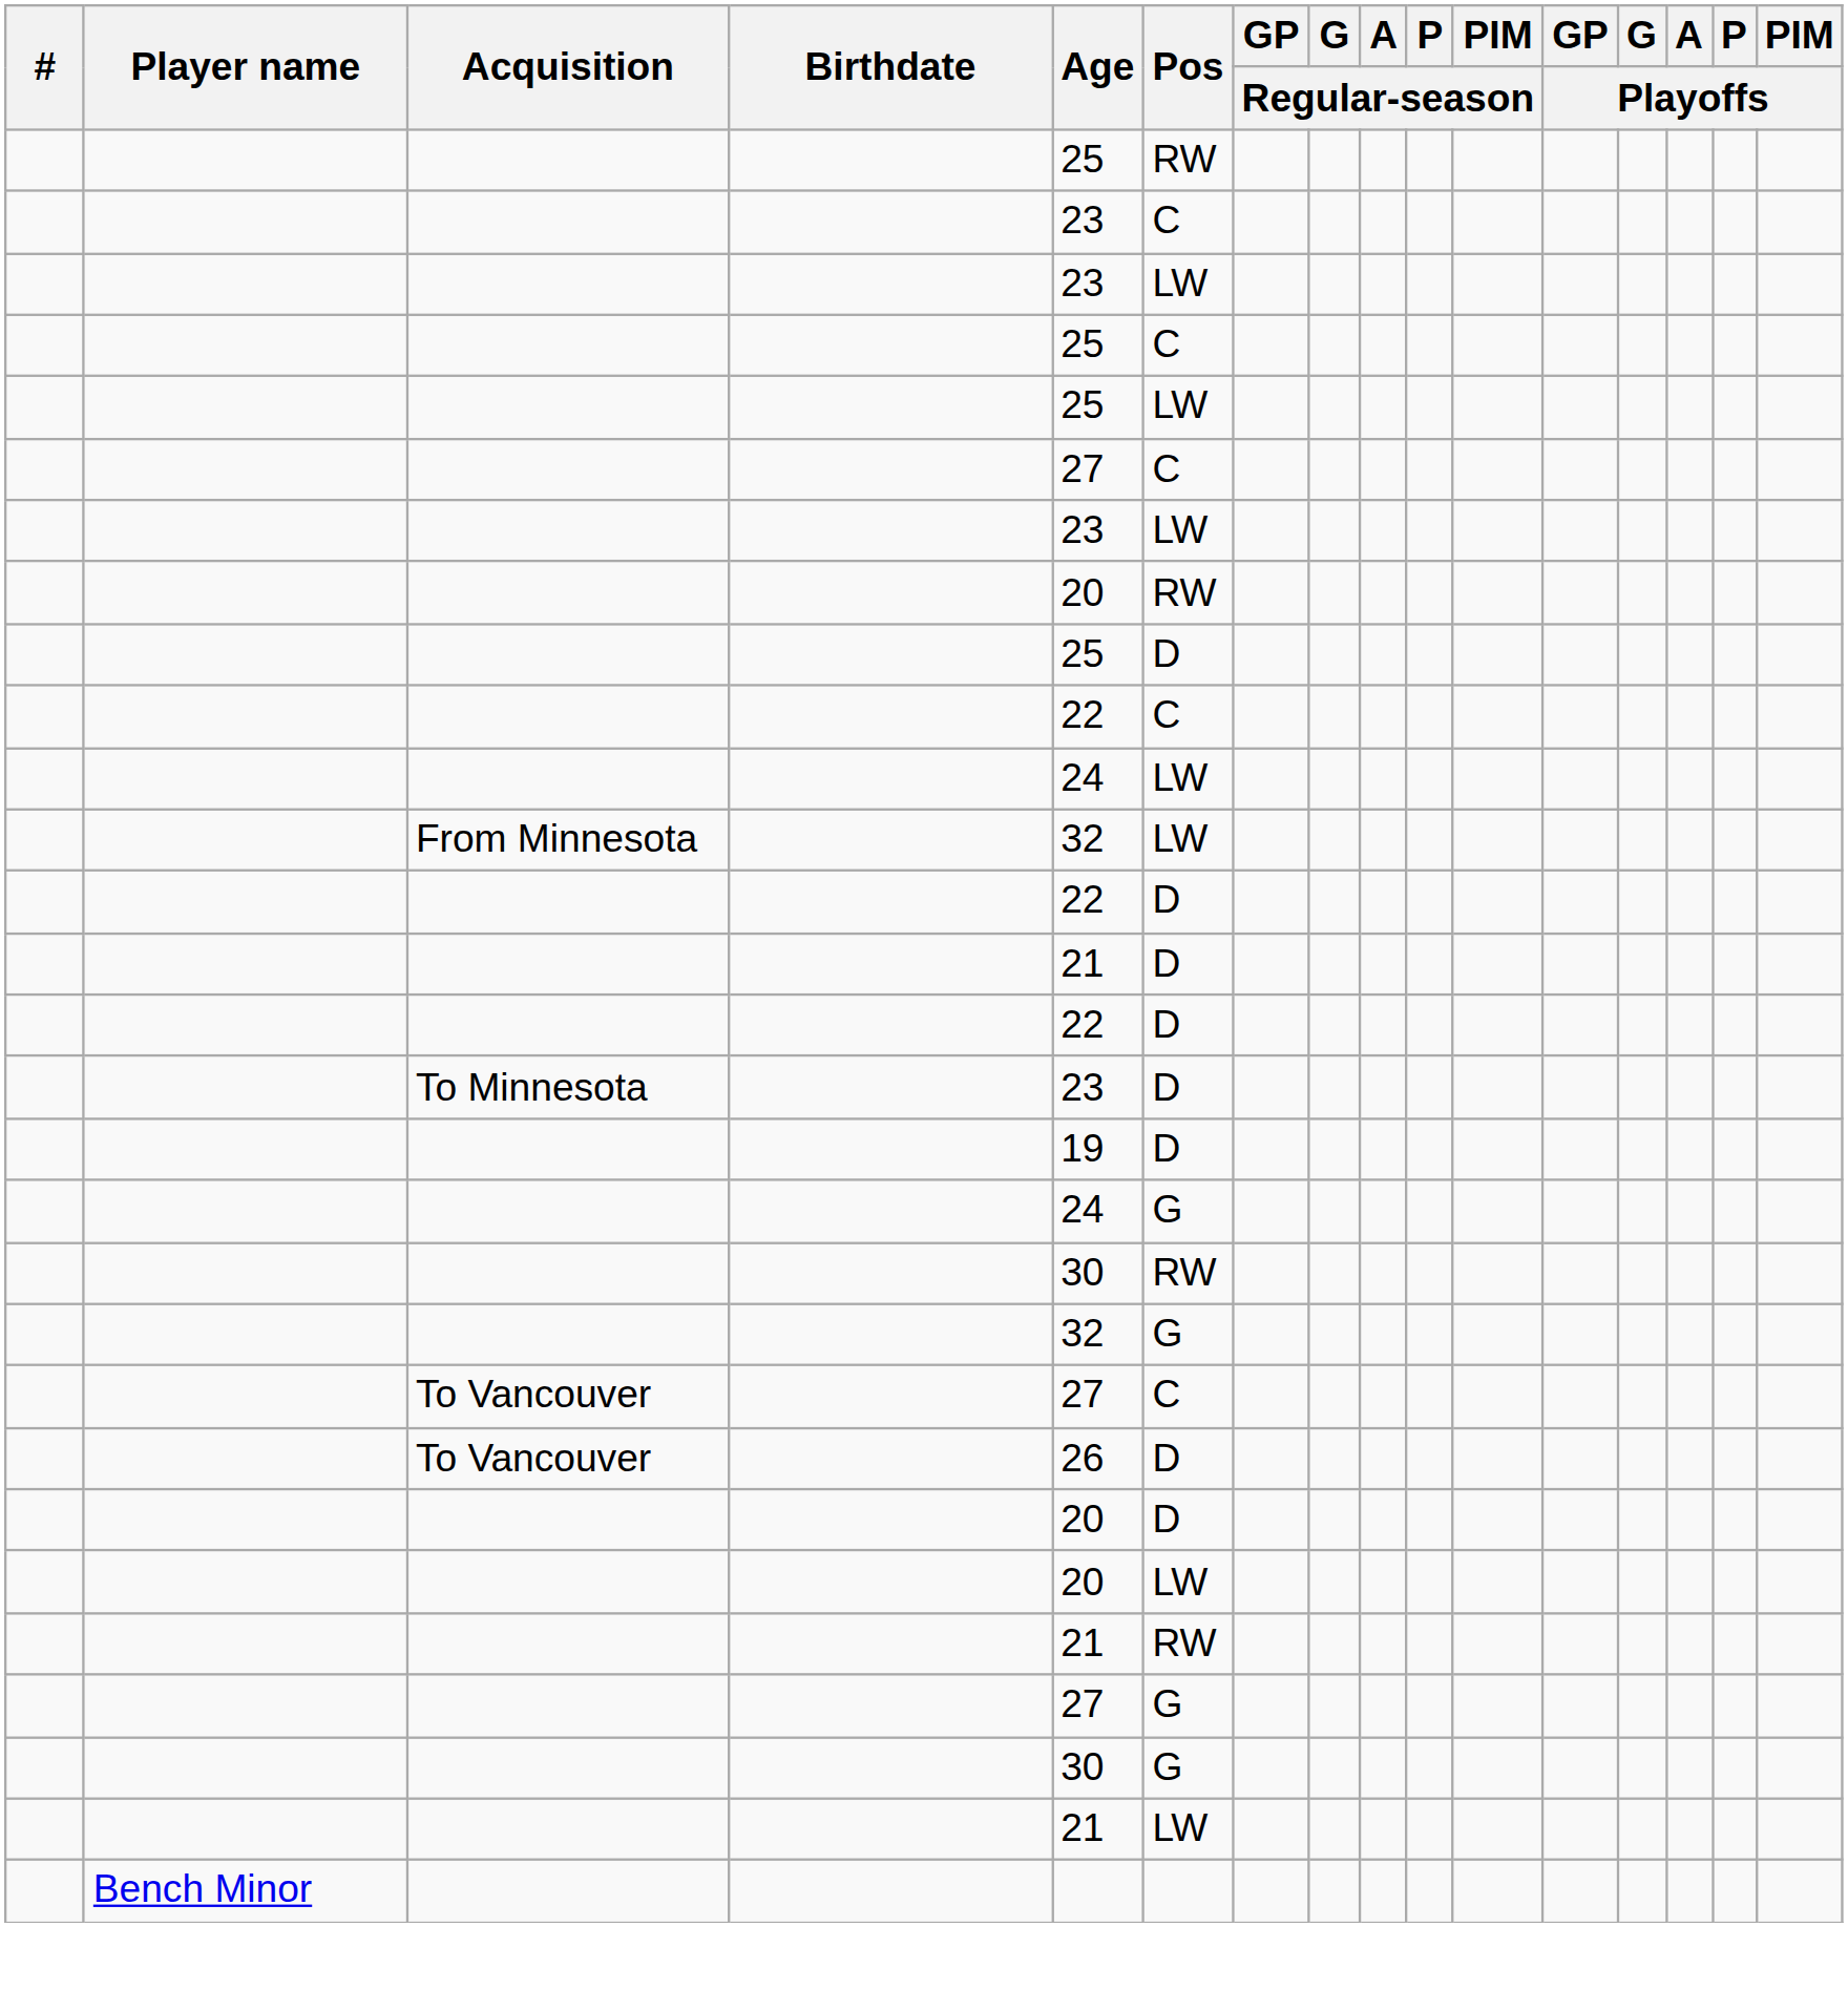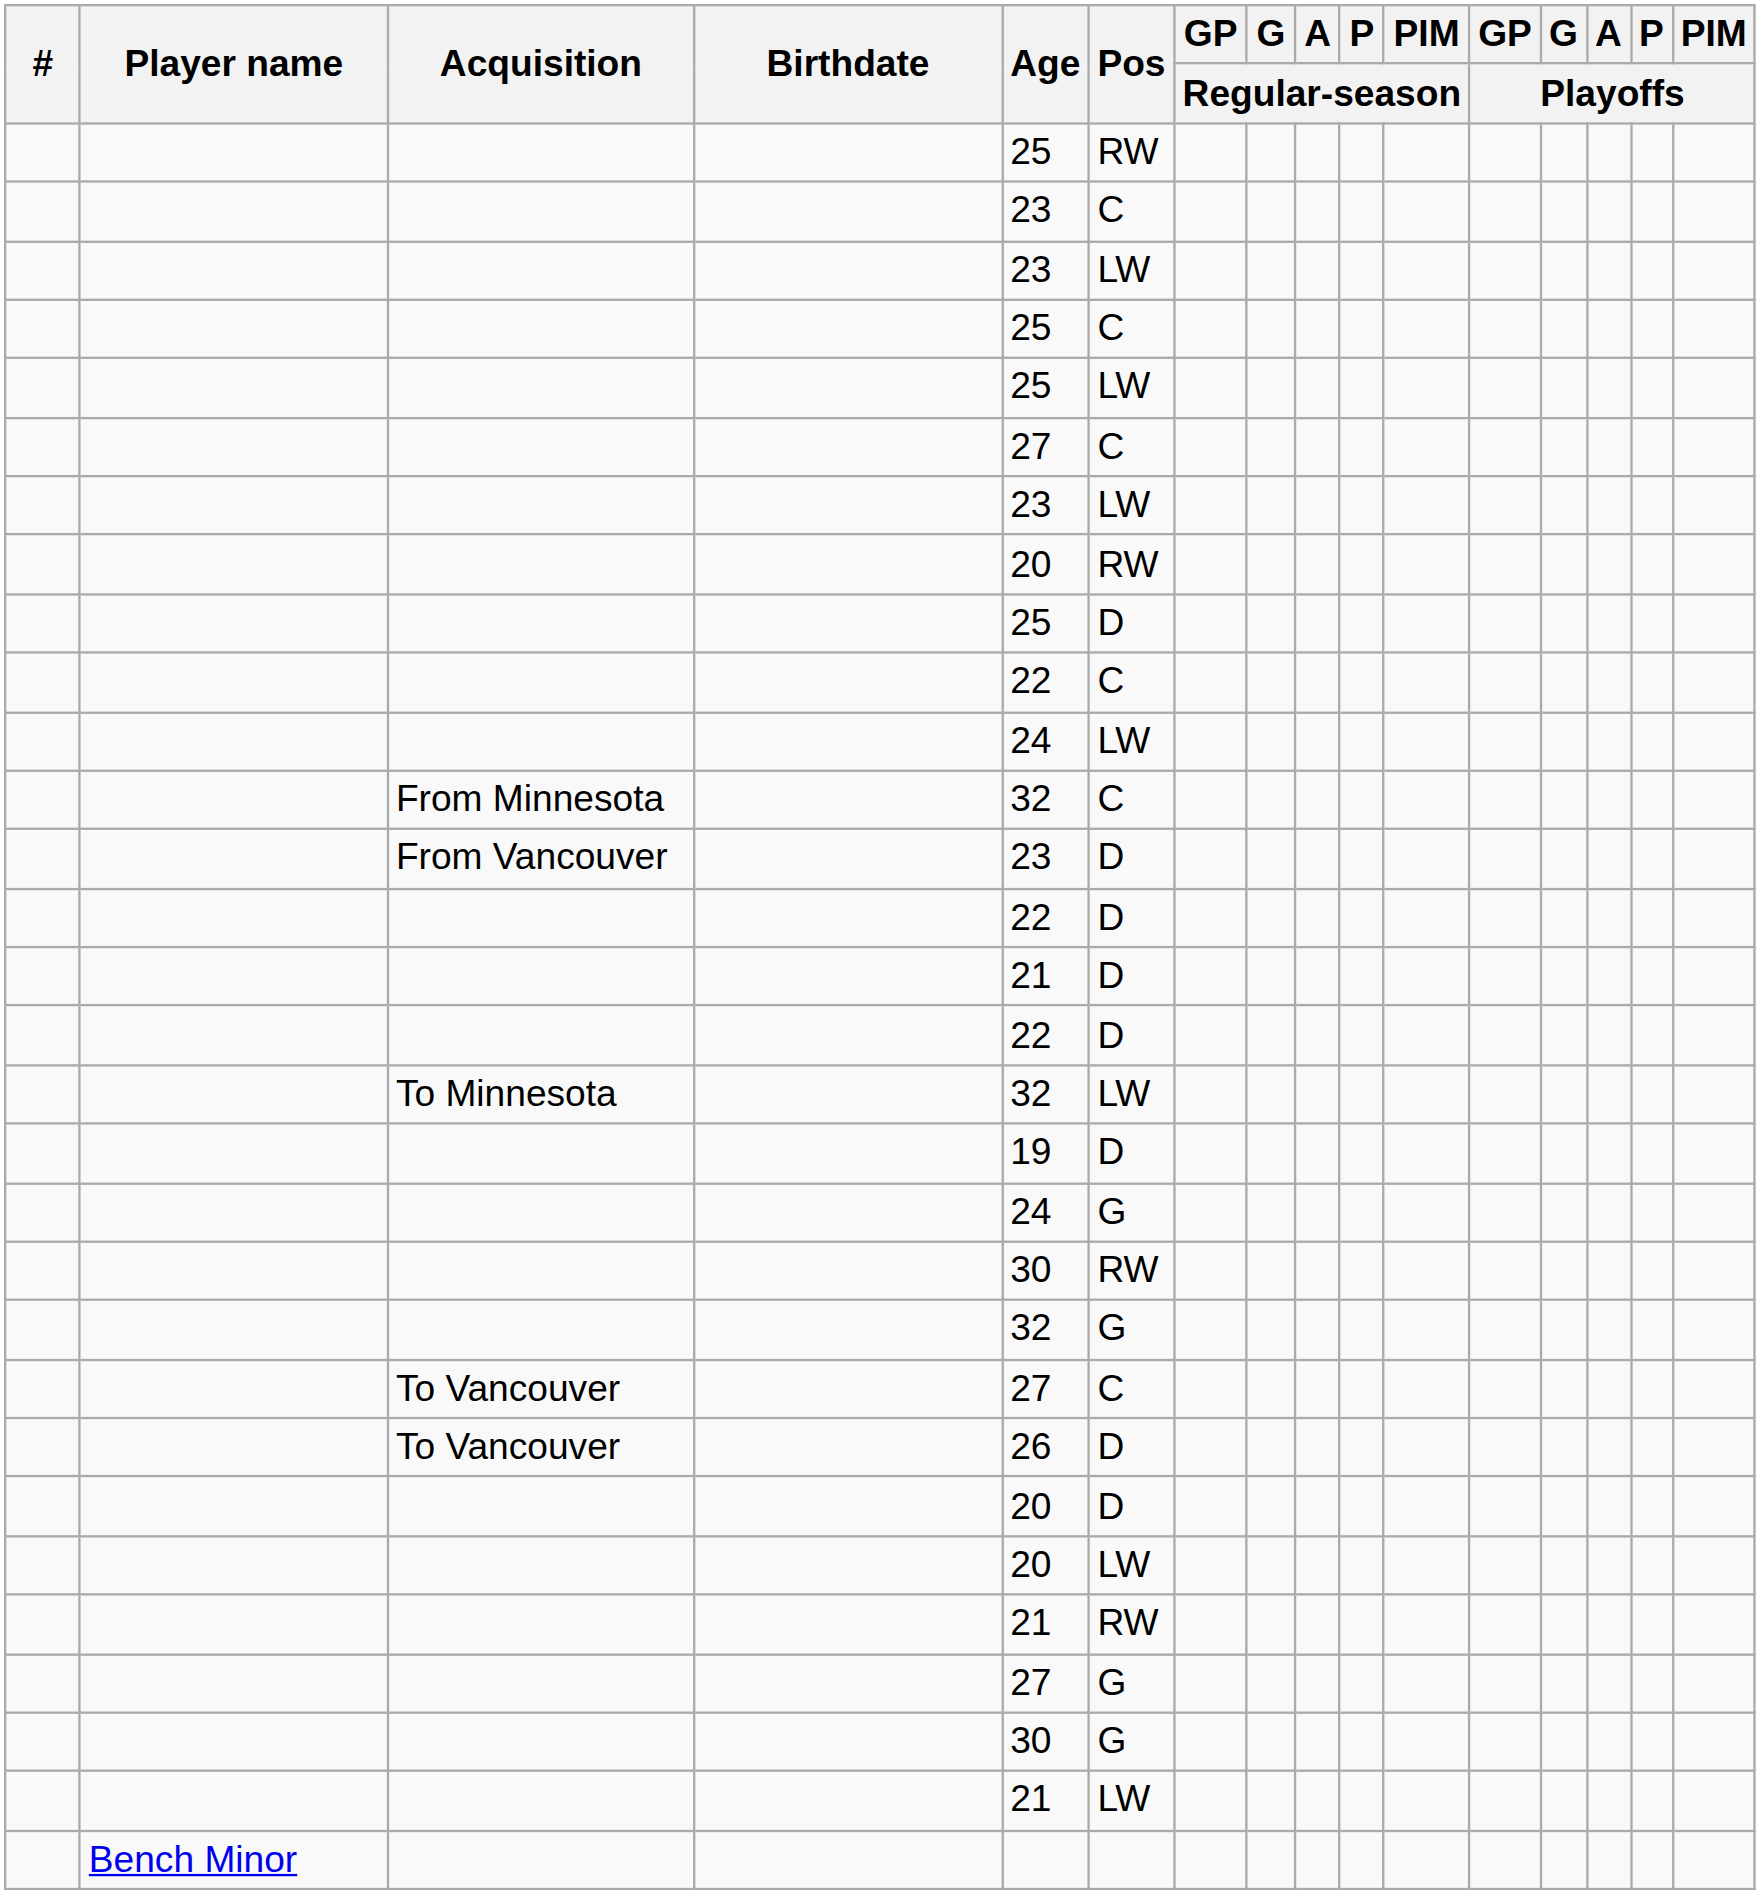 <table class="wikitable sortable" style="text-align:left;">
 <tr>
 <th rowspan="2" style="width:25px;">#</th>
 <th rowspan="2" style="width:125px;">Player name</th>
 <th rowspan="2" style="width:125px;">Acquisition</th>
 <th rowspan="2" style="width:125px;">Birthdate</th>
 <th rowspan="2" style="width:25px;">Age</th>
 <th rowspan="2">Pos</th>
 <th>GP</th>
 <th>G</th>
 <th>A</th>
 <th>P</th>
 <th>PIM</th>
 <th>GP</th>
 <th>G</th>
 <th>A</th>
 <th>P</th>
 <th>PIM</th>
 </tr>
 <tr class="unsortable">
 <th colspan="5">Regular-season</th>
 <th colspan="5">Playoffs</th>
 </tr>
 <tr>
 <td></td>
 <td></td>
 <td></td>
 <td></td>
 <td>25</td>
 <td>RW</td>
 <td></td>
 <td></td>
 <td></td>
 <td></td>
 <td></td>
 <td></td>
 <td></td>
 <td></td>
 <td></td>
 <td></td>
 </tr>
 <tr>
 <td></td>
 <td></td>
 <td></td>
 <td></td>
 <td>23</td>
 <td>C</td>
 <td></td>
 <td></td>
 <td></td>
 <td></td>
 <td></td>
 <td></td>
 <td></td>
 <td></td>
 <td></td>
 <td></td>
 </tr>
 <tr>
 <td></td>
 <td></td>
 <td></td>
 <td></td>
 <td>23</td>
 <td>LW</td>
 <td></td>
 <td></td>
 <td></td>
 <td></td>
 <td></td>
 <td></td>
 <td></td>
 <td></td>
 <td></td>
 <td></td>
 </tr>
 <tr>
 <td></td>
 <td></td>
 <td></td>
 <td></td>
 <td>25</td>
 <td>C</td>
 <td></td>
 <td></td>
 <td></td>
 <td></td>
 <td></td>
 <td></td>
 <td></td>
 <td></td>
 <td></td>
 <td></td>
 </tr>
 <tr>
 <td></td>
 <td></td>
 <td></td>
 <td></td>
 <td>25</td>
 <td>LW</td>
 <td></td>
 <td></td>
 <td></td>
 <td></td>
 <td></td>
 <td></td>
 <td></td>
 <td></td>
 <td></td>
 <td></td>
 </tr>
 <tr>
 <td></td>
 <td></td>
 <td></td>
 <td></td>
 <td>27</td>
 <td>C</td>
 <td></td>
 <td></td>
 <td></td>
 <td></td>
 <td></td>
 <td></td>
 <td></td>
 <td></td>
 <td></td>
 <td></td>
 </tr>
 <tr>
 <td></td>
 <td></td>
 <td></td>
 <td></td>
 <td>23</td>
 <td>LW</td>
 <td></td>
 <td></td>
 <td></td>
 <td></td>
 <td></td>
 <td></td>
 <td></td>
 <td></td>
 <td></td>
 <td></td>
 </tr>
 <tr>
 <td></td>
 <td></td>
 <td></td>
 <td></td>
 <td>20</td>
 <td>RW</td>
 <td></td>
 <td></td>
 <td></td>
 <td></td>
 <td></td>
 <td></td>
 <td></td>
 <td></td>
 <td></td>
 <td></td>
 </tr>
 <tr>
 <td></td>
 <td></td>
 <td></td>
 <td></td>
 <td>25</td>
 <td>D</td>
 <td></td>
 <td></td>
 <td></td>
 <td></td>
 <td></td>
 <td></td>
 <td></td>
 <td></td>
 <td></td>
 <td></td>
 </tr>
 <tr>
 <td></td>
 <td></td>
 <td></td>
 <td></td>
 <td>22</td>
 <td>C</td>
 <td></td>
 <td></td>
 <td></td>
 <td></td>
 <td></td>
 <td></td>
 <td></td>
 <td></td>
 <td></td>
 <td></td>
 </tr>
 <tr>
 <td></td>
 <td></td>
 <td></td>
 <td></td>
 <td>24</td>
 <td>LW</td>
 <td></td>
 <td></td>
 <td></td>
 <td></td>
 <td></td>
 <td></td>
 <td></td>
 <td></td>
 <td></td>
 <td></td>
 </tr>
 <tr>
 <td></td>
 <td></td>
 <td>From Minnesota</td>
 <td></td>
 <td>32</td>
-<td>LW</td>
+<td>C</td>
+<td></td>
+<td></td>
+<td></td>
+<td></td>
+<td></td>
+<td></td>
+<td></td>
+<td></td>
+<td></td>
+<td></td>
+</tr>
+<tr>
+<td></td>
+<td></td>
+<td>From Vancouver</td>
+<td></td>
+<td>23</td>
+<td>D</td>
 <td></td>
 <td></td>
 <td></td>
 <td></td>
 <td></td>
 <td></td>
 <td></td>
 <td></td>
 <td></td>
 <td></td>
 </tr>
 <tr>
 <td></td>
 <td></td>
 <td></td>
 <td></td>
 <td>22</td>
 <td>D</td>
 <td></td>
 <td></td>
 <td></td>
 <td></td>
 <td></td>
 <td></td>
 <td></td>
 <td></td>
 <td></td>
 <td></td>
 </tr>
 <tr>
 <td></td>
 <td></td>
 <td></td>
 <td></td>
 <td>21</td>
 <td>D</td>
 <td></td>
 <td></td>
 <td></td>
 <td></td>
 <td></td>
 <td></td>
 <td></td>
 <td></td>
 <td></td>
 <td></td>
 </tr>
 <tr>
 <td></td>
 <td></td>
 <td></td>
 <td></td>
 <td>22</td>
 <td>D</td>
 <td></td>
 <td></td>
 <td></td>
 <td></td>
 <td></td>
 <td></td>
 <td></td>
 <td></td>
 <td></td>
 <td></td>
 </tr>
 <tr>
 <td></td>
 <td></td>
 <td>To Minnesota</td>
 <td></td>
-<td>23</td>
-<td>D</td>
+<td>32</td>
+<td>LW</td>
 <td></td>
 <td></td>
 <td></td>
 <td></td>
 <td></td>
 <td></td>
 <td></td>
 <td></td>
 <td></td>
 <td></td>
 </tr>
 <tr>
 <td></td>
 <td></td>
 <td></td>
 <td></td>
 <td>19</td>
 <td>D</td>
 <td></td>
 <td></td>
 <td></td>
 <td></td>
 <td></td>
 <td></td>
 <td></td>
 <td></td>
 <td></td>
 <td></td>
 </tr>
 <tr>
 <td></td>
 <td></td>
 <td></td>
 <td></td>
 <td>24</td>
 <td>G</td>
 <td></td>
 <td></td>
 <td></td>
 <td></td>
 <td></td>
 <td></td>
 <td></td>
 <td></td>
 <td></td>
 <td></td>
 </tr>
 <tr>
 <td></td>
 <td></td>
 <td></td>
 <td></td>
 <td>30</td>
 <td>RW</td>
 <td></td>
 <td></td>
 <td></td>
 <td></td>
 <td></td>
 <td></td>
 <td></td>
 <td></td>
 <td></td>
 <td></td>
 </tr>
 <tr>
 <td></td>
 <td></td>
 <td></td>
 <td></td>
 <td>32</td>
 <td>G</td>
 <td></td>
 <td></td>
 <td></td>
 <td></td>
 <td></td>
 <td></td>
 <td></td>
 <td></td>
 <td></td>
 <td></td>
 </tr>
 <tr>
 <td></td>
 <td></td>
 <td>To Vancouver</td>
 <td></td>
 <td>27</td>
 <td>C</td>
 <td></td>
 <td></td>
 <td></td>
 <td></td>
 <td></td>
 <td></td>
 <td></td>
 <td></td>
 <td></td>
 <td></td>
 </tr>
 <tr>
 <td></td>
 <td></td>
 <td>To Vancouver</td>
 <td></td>
 <td>26</td>
 <td>D</td>
 <td></td>
 <td></td>
 <td></td>
 <td></td>
 <td></td>
 <td></td>
 <td></td>
 <td></td>
 <td></td>
 <td></td>
 </tr>
 <tr>
 <td></td>
 <td></td>
 <td></td>
 <td></td>
 <td>20</td>
 <td>D</td>
 <td></td>
 <td></td>
 <td></td>
 <td></td>
 <td></td>
 <td></td>
 <td></td>
 <td></td>
 <td></td>
 <td></td>
 </tr>
 <tr>
 <td></td>
 <td></td>
 <td></td>
 <td></td>
 <td>20</td>
 <td>LW</td>
 <td></td>
 <td></td>
 <td></td>
 <td></td>
 <td></td>
 <td></td>
 <td></td>
 <td></td>
 <td></td>
 <td></td>
 </tr>
 <tr>
 <td></td>
 <td></td>
 <td></td>
 <td></td>
 <td>21</td>
 <td>RW</td>
 <td></td>
 <td></td>
 <td></td>
 <td></td>
 <td></td>
 <td></td>
 <td></td>
 <td></td>
 <td></td>
 <td></td>
 </tr>
 <tr>
 <td></td>
 <td></td>
 <td></td>
 <td></td>
 <td>27</td>
 <td>G</td>
 <td></td>
 <td></td>
 <td></td>
 <td></td>
 <td></td>
 <td></td>
 <td></td>
 <td></td>
 <td></td>
 <td></td>
 </tr>
 <tr>
 <td></td>
 <td></td>
 <td></td>
 <td></td>
 <td>30</td>
 <td>G</td>
 <td></td>
 <td></td>
 <td></td>
 <td></td>
 <td></td>
 <td></td>
 <td></td>
 <td></td>
 <td></td>
 <td></td>
 </tr>
 <tr>
 <td></td>
 <td></td>
 <td></td>
 <td></td>
 <td>21</td>
 <td>LW</td>
 <td></td>
 <td></td>
 <td></td>
 <td></td>
 <td></td>
 <td></td>
 <td></td>
 <td></td>
 <td></td>
 <td></td>
 </tr>
 <tr>
 <td></td>
 <td><a href='#'>Bench Minor</a></td>
 <td></td>
 <td></td>
 <td></td>
 <td></td>
 <td></td>
 <td></td>
 <td></td>
 <td></td>
 <td></td>
 <td></td>
 <td></td>
 <td></td>
 <td></td>
 <td></td>
 </tr>
 </table>
